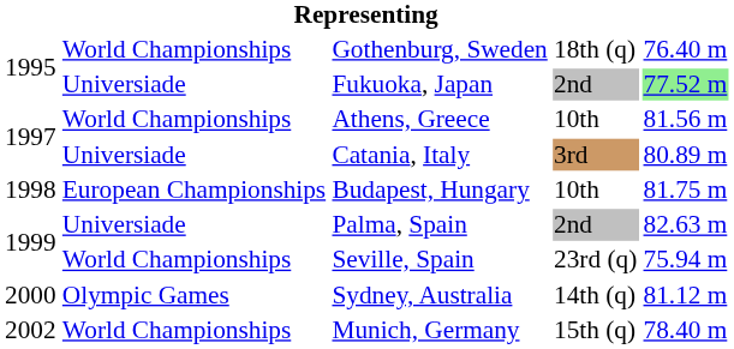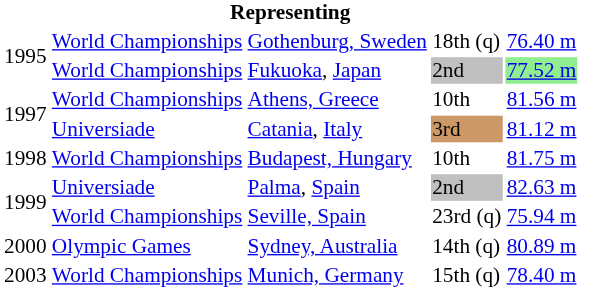 <table>
 <tr>
 <th colspan="5">Representing </th>
 </tr>
 <tr>
 <td rowspan=2>1995</td>
 <td><a href='#'>World Championships</a></td>
 <td><a href='#'>Gothenburg, Sweden</a></td>
 <td>18th (q)</td>
 <td><a href='#'>76.40 m</a></td>
 </tr>
 <tr>
-<td><a href='#'>Universiade</a></td>
+<td><a href='#'>World Championships</a></td>
 <td><a href='#'>Fukuoka</a>, <a href='#'>Japan</a></td>
 <td bgcolor="silver">2nd</td>
 <td style="background: lightgreen;"><a href='#'>77.52 m</a></td>
 </tr>
 <tr>
 <td rowspan=2>1997</td>
 <td><a href='#'>World Championships</a></td>
 <td><a href='#'>Athens, Greece</a></td>
 <td>10th</td>
 <td><a href='#'>81.56 m</a></td>
 </tr>
 <tr>
 <td><a href='#'>Universiade</a></td>
 <td><a href='#'>Catania</a>, <a href='#'>Italy</a></td>
 <td bgcolor="cc9966">3rd</td>
-<td><a href='#'>80.89 m</a></td>
+<td><a href='#'>81.12 m</a></td>
 </tr>
 <tr>
 <td>1998</td>
-<td><a href='#'>European Championships</a></td>
+<td><a href='#'>World Championships</a></td>
 <td><a href='#'>Budapest, Hungary</a></td>
 <td>10th</td>
 <td><a href='#'>81.75 m</a></td>
 </tr>
 <tr>
 <td rowspan=2>1999</td>
 <td><a href='#'>Universiade</a></td>
 <td><a href='#'>Palma</a>, <a href='#'>Spain</a></td>
 <td bgcolor="silver">2nd</td>
 <td><a href='#'>82.63 m</a></td>
 </tr>
 <tr>
 <td><a href='#'>World Championships</a></td>
 <td><a href='#'>Seville, Spain</a></td>
 <td>23rd (q)</td>
 <td><a href='#'>75.94 m</a></td>
 </tr>
 <tr>
 <td>2000</td>
 <td><a href='#'>Olympic Games</a></td>
 <td><a href='#'>Sydney, Australia</a></td>
 <td>14th (q)</td>
-<td><a href='#'>81.12 m</a></td>
+<td><a href='#'>80.89 m</a></td>
 </tr>
 <tr>
-<td>2002</td>
+<td>2003</td>
 <td><a href='#'>World Championships</a></td>
 <td><a href='#'>Munich, Germany</a></td>
 <td>15th (q)</td>
 <td><a href='#'>78.40 m</a></td>
 </tr>
 </table>
